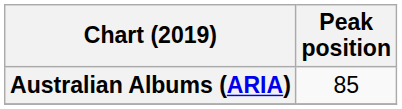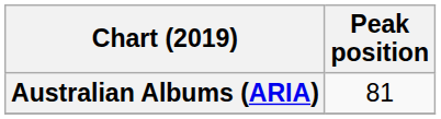 <table class="wikitable sortable plainrowheaders" style="text-align:center">
 <tr>
 <th scope="col">Chart (2019)</th>
 <th scope="col">Peak<br>position</th>
 </tr>
 <tr>
 <th scope="row">Australian Albums (<a href='#'>ARIA</a>)</th>
-<td>85</td>
+<td>81</td>
 </tr>
 <tr>
 </tr>
 </table>
